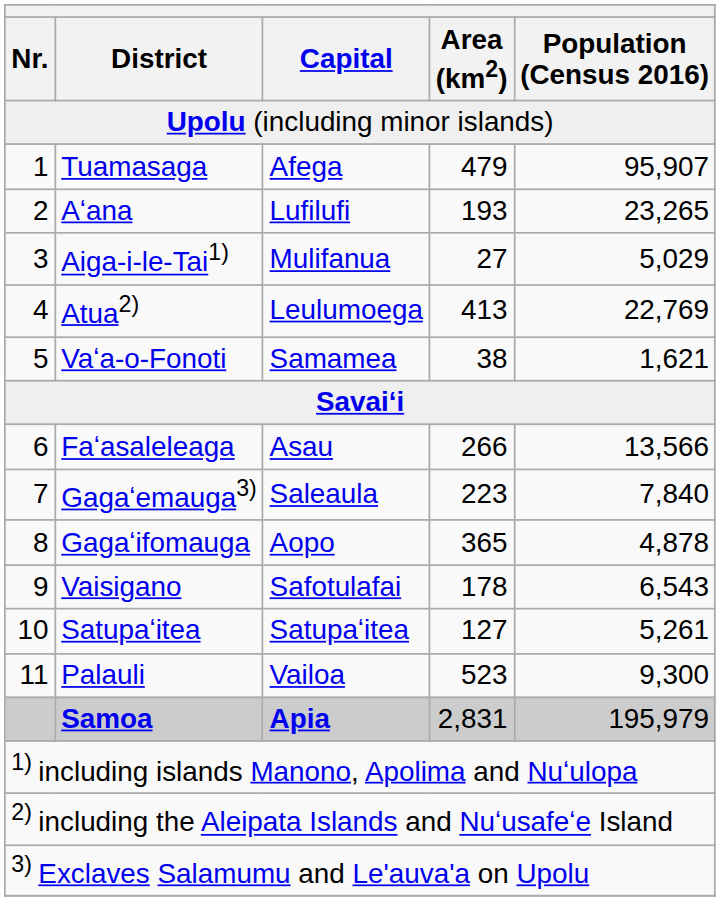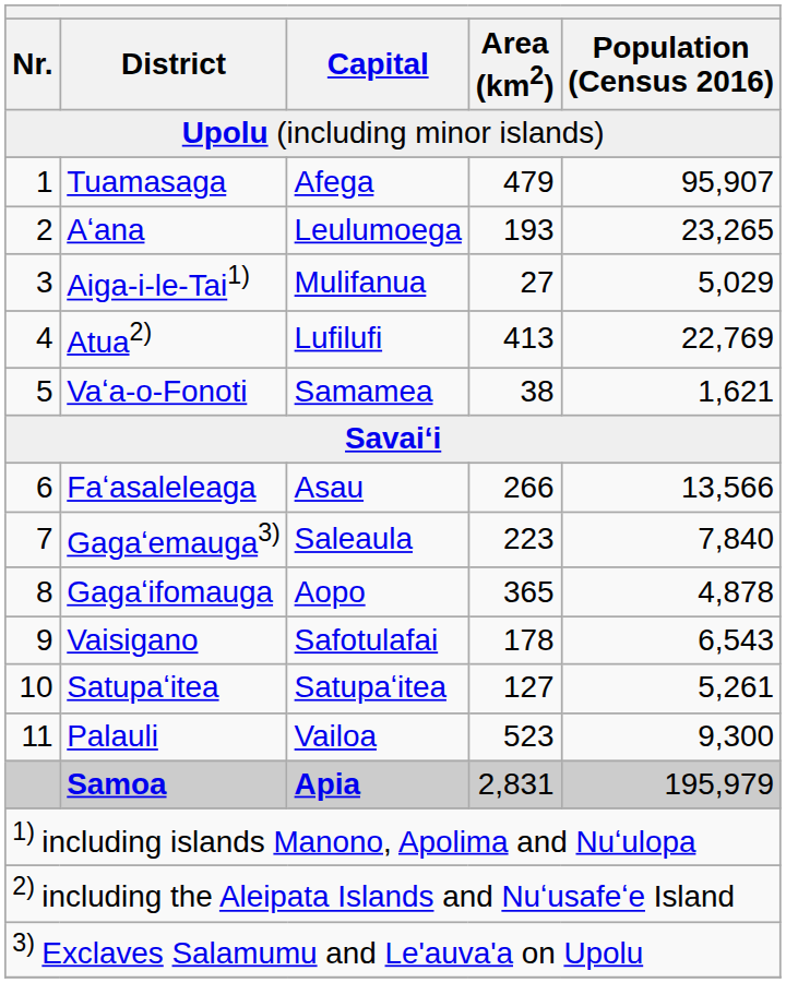 <table class="wikitable sortable">
 <tr>
 <th bgcolor="#ffffff" colspan="25" width="100%" valign="top"></th>
 </tr>
 <tr>
 <th>Nr.</th>
 <th>District</th>
 <th><a href='#'>Capital</a></th>
 <th>Area<br>(km<sup>2</sup>)</th>
 <th>Population<br>(Census 2016)</th>
 </tr>
 <tr>
 <td colspan=5 align=center bgcolor="#EFEFEF"><strong><a href='#'>Upolu</a></strong> (including minor islands)</td>
 </tr>
 <tr>
 <td align="right">1</td>
 <td><a href='#'>Tuamasaga</a></td>
 <td><a href='#'>Afega</a></td>
 <td align="right">479</td>
 <td align="right">95,907</td>
 </tr>
 <tr>
 <td align="right">2</td>
 <td><a href='#'>Aʻana</a></td>
-<td><a href='#'>Lufilufi</a></td>
+<td><a href='#'>Leulumoega</a></td>
 <td align="right">193</td>
 <td align="right">23,265</td>
 </tr>
 <tr>
 <td align="right">3</td>
 <td><a href='#'>Aiga-i-le-Tai</a><sup>1)</sup></td>
 <td><a href='#'>Mulifanua</a></td>
 <td align="right">27</td>
 <td align="right">5,029</td>
 </tr>
 <tr>
 <td align="right">4</td>
 <td><a href='#'>Atua</a><sup>2)</sup></td>
-<td><a href='#'>Leulumoega</a></td>
+<td><a href='#'>Lufilufi</a></td>
 <td align="right">413</td>
 <td align="right">22,769</td>
 </tr>
 <tr>
 <td align="right">5</td>
 <td><a href='#'>Vaʻa-o-Fonoti</a></td>
 <td><a href='#'>Samamea</a></td>
 <td align="right">38</td>
 <td align="right">1,621</td>
 </tr>
 <tr>
 <td colspan=5 align=center bgcolor="#EFEFEF"><strong> <a href='#'>Savaiʻi</a></strong></td>
 </tr>
 <tr>
 <td align="right">6</td>
 <td><a href='#'>Faʻasaleleaga</a></td>
 <td><a href='#'>Asau</a></td>
 <td align="right">266</td>
 <td align="right">13,566</td>
 </tr>
 <tr>
 <td align="right">7</td>
 <td><a href='#'>Gagaʻemauga</a><sup>3)</sup></td>
 <td><a href='#'>Saleaula</a></td>
 <td align="right">223</td>
 <td align="right">7,840</td>
 </tr>
 <tr>
 <td align="right">8</td>
 <td><a href='#'>Gagaʻifomauga</a></td>
 <td><a href='#'>Aopo</a></td>
 <td align="right">365</td>
 <td align="right">4,878</td>
 </tr>
 <tr>
 <td align="right">9</td>
 <td><a href='#'>Vaisigano</a></td>
 <td><a href='#'>Safotulafai</a></td>
 <td align="right">178</td>
 <td align="right">6,543</td>
 </tr>
 <tr>
 <td align="right">10</td>
 <td><a href='#'>Satupaʻitea</a></td>
 <td><a href='#'>Satupaʻitea</a></td>
 <td align="right">127</td>
 <td align="right">5,261</td>
 </tr>
 <tr>
 <td align="right">11</td>
 <td><a href='#'>Palauli</a></td>
 <td><a href='#'>Vailoa</a></td>
 <td align="right">523</td>
 <td align="right">9,300</td>
 </tr>
 <tr style="background: #CCCccc;">
 <td align="right"> </td>
 <td><strong><a href='#'>Samoa</a></strong></td>
 <td><strong><a href='#'>Apia</a></strong></td>
 <td align="right">2,831</td>
 <td align="right">195,979</td>
 </tr>
 <tr>
 <td colspan=5><sup>1) </sup>including islands <a href='#'>Manono</a>, <a href='#'>Apolima</a> and <a href='#'>Nuʻulopa</a></td>
 </tr>
 <tr>
 <td colspan=5><sup>2) </sup>including the <a href='#'>Aleipata Islands</a> and <a href='#'>Nuʻusafeʻe</a> Island</td>
 </tr>
 <tr>
 <td colspan=5><sup>3) </sup><a href='#'>Exclaves</a> <a href='#'>Salamumu</a> and <a href='#'>Le'auva'a</a> on <a href='#'>Upolu</a></td>
 </tr>
 <tr>
 </tr>
 </table>
